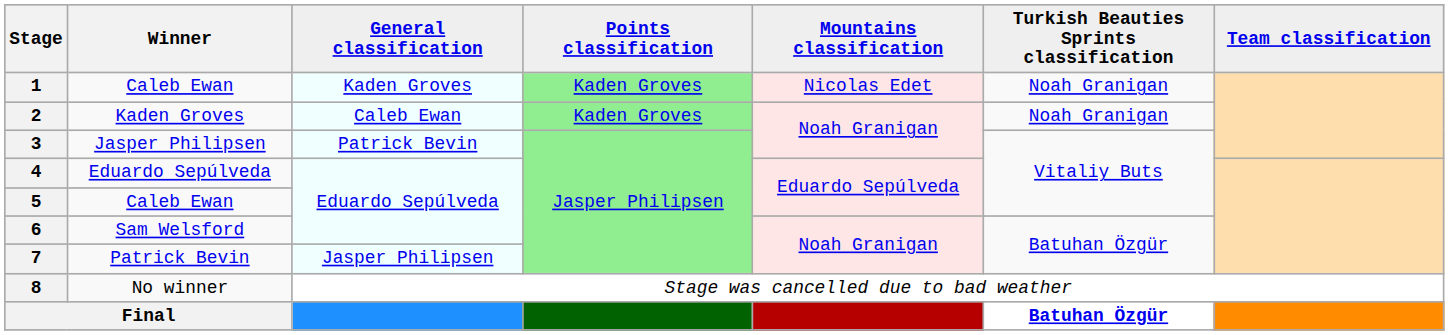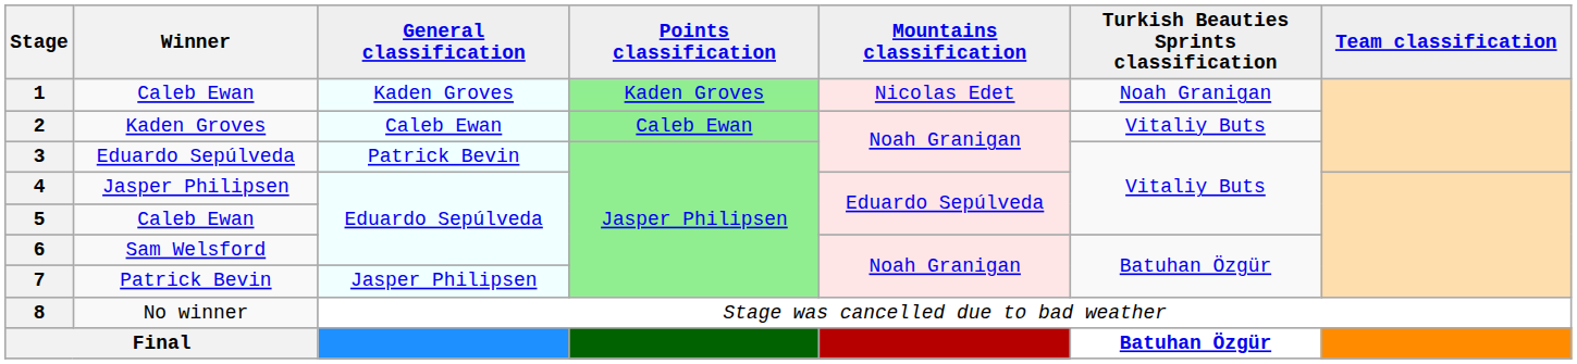 <table class="wikitable" style="text-align: center; font-size:smaller;">
 <tr>
 <th style="width:1%;">Stage</th>
 <th style="width:16.5%;">Winner</th>
 <th style="background:#efefef; width:16.5%;"><a href='#'>General classification</a><br></th>
 <th style="background:#efefef; width:16.5%;"><a href='#'>Points classification</a><br></th>
 <th style="background:#efefef; width:16.5%;"><a href='#'>Mountains classification</a><br></th>
 <th style="background:#efefef; width:16.5%;">Turkish Beauties Sprints classification<br></th>
 <th style="background:#efefef; width:16.5%;"><a href='#'>Team classification</a></th>
 </tr>
 <tr>
 <th>1</th>
 <td><a href='#'>Caleb Ewan</a></td>
 <td style="background:azure;"><a href='#'>Kaden Groves</a></td>
 <td style="background:lightgreen;"><a href='#'>Kaden Groves</a></td>
 <td style="background:#FFE6E6;"><a href='#'>Nicolas Edet</a></td>
 <td style="background:offwhite;"><a href='#'>Noah Granigan</a></td>
 <td style="background:navajowhite;" rowspan=3></td>
 </tr>
 <tr>
 <th>2</th>
 <td><a href='#'>Kaden Groves</a></td>
 <td style="background:azure;"><a href='#'>Caleb Ewan</a></td>
-<td style="background:lightgreen;"><a href='#'>Kaden Groves</a></td>
+<td style="background:lightgreen;"><a href='#'>Caleb Ewan</a></td>
 <td style="background:#FFE6E6;" rowspan=2><a href='#'>Noah Granigan</a></td>
-<td style="background:offwhite;"><a href='#'>Noah Granigan</a></td>
+<td style="background:offwhite;"><a href='#'>Vitaliy Buts</a></td>
 </tr>
 <tr>
 <th>3</th>
-<td><a href='#'>Jasper Philipsen</a></td>
+<td><a href='#'>Eduardo Sepúlveda</a></td>
 <td style="background:azure;"><a href='#'>Patrick Bevin</a></td>
 <td style="background:lightgreen;" rowspan=5><a href='#'>Jasper Philipsen</a></td>
 <td style="background:offwhite;" rowspan=3><a href='#'>Vitaliy Buts</a></td>
 </tr>
 <tr>
 <th>4</th>
-<td><a href='#'>Eduardo Sepúlveda</a></td>
+<td><a href='#'>Jasper Philipsen</a></td>
 <td style="background:azure;"rowspan=3><a href='#'>Eduardo Sepúlveda</a></td>
 <td style="background:#FFE6E6;"rowspan=2><a href='#'>Eduardo Sepúlveda</a></td>
 <td style="background:navajowhite;"rowspan=4></td>
 </tr>
 <tr>
 <th>5</th>
 <td><a href='#'>Caleb Ewan</a></td>
 </tr>
 <tr>
 <th>6</th>
 <td><a href='#'>Sam Welsford</a></td>
 <td style="background:#FFE6E6;"rowspan=2><a href='#'>Noah Granigan</a></td>
 <td style="background:offwhite;"rowspan=2><a href='#'>Batuhan Özgür</a></td>
 </tr>
 <tr>
 <th>7</th>
 <td><a href='#'>Patrick Bevin</a></td>
 <td style="background:azure;"><a href='#'>Jasper Philipsen</a></td>
 </tr>
 <tr>
 <th>8</th>
 <td>No winner</td>
 <td style="background:white;" colspan=6><em>Stage was cancelled due to bad weather</em></td>
 </tr>
 <tr>
 <th colspan="2">Final</th>
 <th style="background:dodgerblue;"></th>
 <th style="background:#006200;"></th>
 <th style="background:#B60000;"></th>
 <th style="background:white;"><a href='#'>Batuhan Özgür</a></th>
 <th style="background:#FF8C00;"></th>
 </tr>
 </table>
